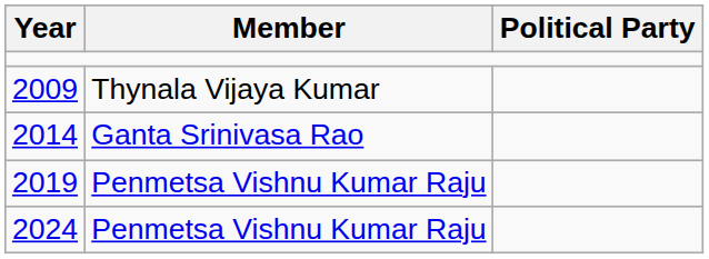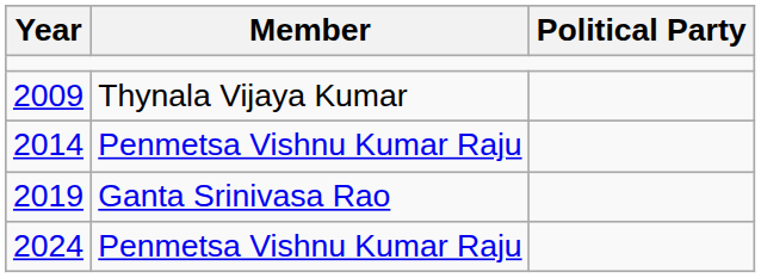 <table class="wikitable sortable">
 <tr>
 <th>Year</th>
 <th>Member</th>
 <th colspan="2">Political Party</th>
 </tr>
 <tr>
 <td colspan="4"></td>
 </tr>
 <tr>
 <td><a href='#'>2009</a></td>
 <td>Thynala Vijaya Kumar</td>
 <td></td>
 </tr>
 <tr>
 <td><a href='#'>2014</a></td>
-<td><a href='#'>Ganta Srinivasa Rao</a></td>
+<td><a href='#'>Penmetsa Vishnu Kumar Raju</a></td>
 <td></td>
 </tr>
 <tr>
 <td><a href='#'>2019</a></td>
-<td><a href='#'>Penmetsa Vishnu Kumar Raju</a></td>
+<td><a href='#'>Ganta Srinivasa Rao</a></td>
 <td></td>
 </tr>
 <tr>
 <td><a href='#'>2024</a></td>
 <td><a href='#'>Penmetsa Vishnu Kumar Raju</a></td>
 <td></td>
 </tr>
 </table>
